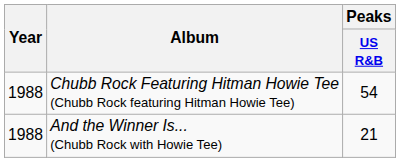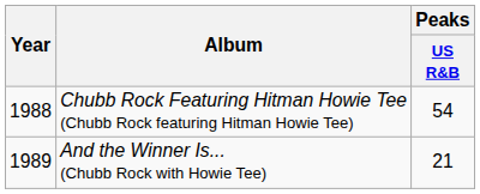 <table class="wikitable">
 <tr>
 <th rowspan="2">Year</th>
 <th rowspan="2">Album</th>
 <th colspan="2">Peaks</th>
 </tr>
 <tr>
 <th width=40><small><a href='#'>US R&B</a></small></th>
 </tr>
 <tr>
 <td>1988</td>
 <td><em>Chubb Rock Featuring Hitman Howie Tee</em><br><small>(Chubb Rock featuring Hitman Howie Tee)</small></td>
 <td align="center">54</td>
 </tr>
 <tr>
-<td>1988</td>
+<td>1989</td>
 <td><em>And the Winner Is...</em><br><small>(Chubb Rock with Howie Tee)</small></td>
 <td align="center">21</td>
 </tr>
 </table>
